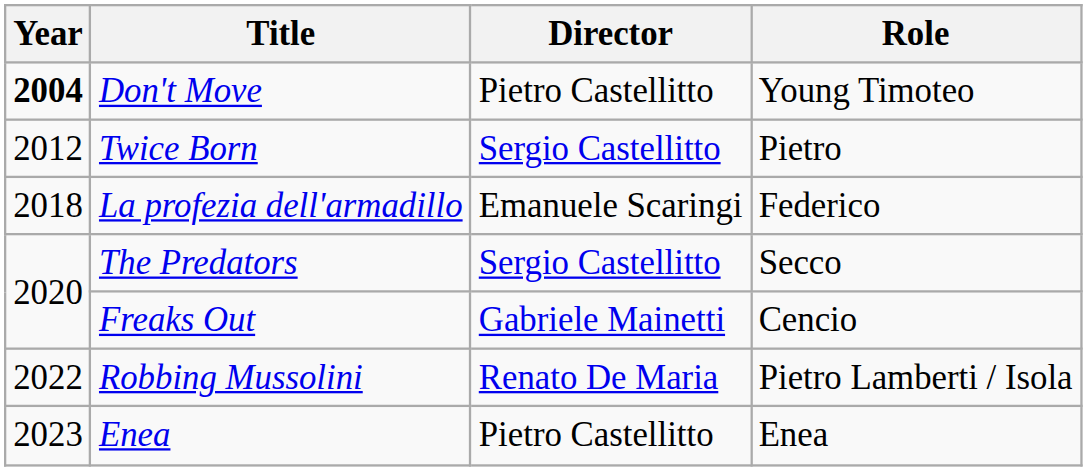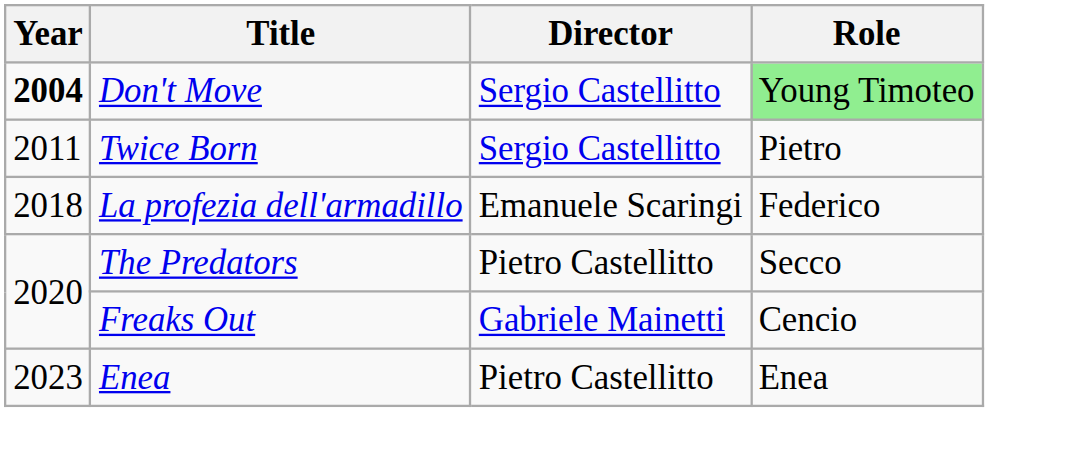 <table class="wikitable sortable" style="font-size: 95%;">
 <tr>
 <th>Year</th>
 <th>Title</th>
 <th>Director</th>
 <th>Role</th>
 </tr>
 <tr>
 <td><strong>2004</strong></td>
 <td><em><a href='#'>Don't Move</a></em></td>
-<td>Pietro Castellitto</td>
-<td>Young Timoteo</td>
+<td><a href='#'>Sergio Castellitto</a></td>
+<td style="background: lightgreen;">Young Timoteo</td>
 </tr>
 <tr>
-<td>2012</td>
+<td>2011</td>
 <td><em><a href='#'>Twice Born</a></em></td>
 <td><a href='#'>Sergio Castellitto</a></td>
 <td>Pietro</td>
 </tr>
 <tr>
 <td>2018</td>
 <td><em><a href='#'>La profezia dell'armadillo</a></em></td>
 <td>Emanuele Scaringi</td>
 <td>Federico</td>
 </tr>
 <tr>
 <td rowspan=2>2020</td>
 <td><em><a href='#'>The Predators</a></em></td>
-<td><a href='#'>Sergio Castellitto</a></td>
+<td>Pietro Castellitto</td>
 <td>Secco</td>
 </tr>
 <tr>
 <td><em><a href='#'>Freaks Out</a></em></td>
 <td><a href='#'>Gabriele Mainetti</a></td>
 <td>Cencio</td>
 </tr>
 <tr>
-<td>2022</td>
-<td><em><a href='#'>Robbing Mussolini</a></em></td>
-<td><a href='#'>Renato De Maria</a></td>
-<td>Pietro Lamberti / Isola</td>
-</tr>
-<tr>
 <td>2023</td>
 <td><em><a href='#'>Enea</a></em></td>
 <td>Pietro Castellitto</td>
 <td>Enea</td>
 </tr>
 </table>
